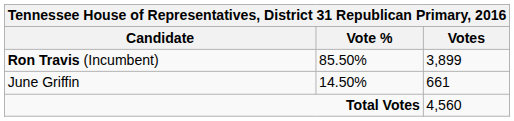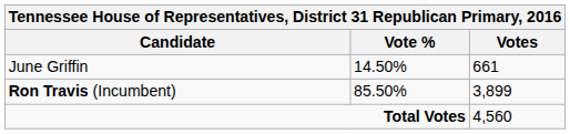 <table class="wikitable">
 <tr>
 <th colspan="3">Tennessee House of Representatives, District 31 Republican Primary, 2016</th>
 </tr>
 <tr>
 <th>Candidate</th>
 <th>Vote %</th>
 <th>Votes</th>
 </tr>
 <tr>
+<td>June Griffin</td>
+<td>14.50%</td>
+<td>661</td>
+</tr>
+<tr>
 <td><strong>Ron Travis</strong> (Incumbent)</td>
 <td>85.50%</td>
 <td>3,899</td>
-</tr>
-<tr>
-<td>June Griffin</td>
-<td>14.50%</td>
-<td>661</td>
 </tr>
 <tr>
 <td colspan="2" align="right"><strong>Total Votes</strong></td>
 <td>4,560</td>
 </tr>
 </table>
